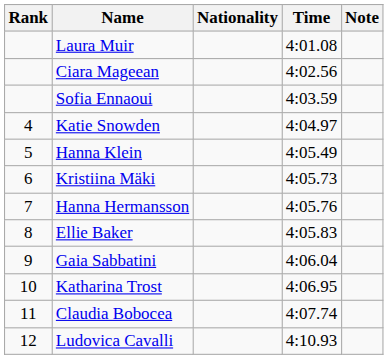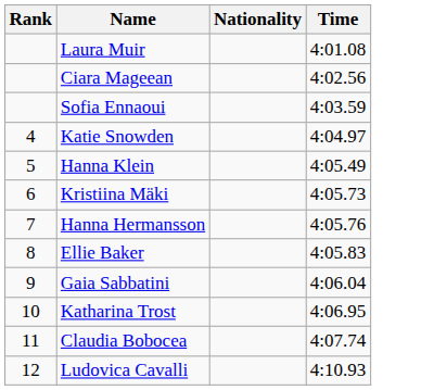 <table class="wikitable sortable" style="text-align:center">
 <tr>
 <th>Rank</th>
 <th>Name</th>
 <th>Nationality</th>
 <th>Time</th>
-<th>Note</th>
 </tr>
 <tr>
 <td></td>
 <td align=left><a href='#'>Laura Muir</a></td>
 <td align=left></td>
 <td>4:01.08</td>
-<td></td>
 </tr>
 <tr>
 <td></td>
 <td align=left><a href='#'>Ciara Mageean</a></td>
 <td align=left></td>
 <td>4:02.56</td>
-<td></td>
 </tr>
 <tr>
 <td></td>
 <td align=left><a href='#'>Sofia Ennaoui</a></td>
 <td align=left></td>
 <td>4:03.59</td>
-<td></td>
 </tr>
 <tr>
 <td>4</td>
 <td align=left><a href='#'>Katie Snowden</a></td>
 <td align=left></td>
 <td>4:04.97</td>
-<td></td>
 </tr>
 <tr>
 <td>5</td>
 <td align=left><a href='#'>Hanna Klein</a></td>
 <td align=left></td>
 <td>4:05.49</td>
-<td></td>
 </tr>
 <tr>
 <td>6</td>
 <td align=left><a href='#'>Kristiina Mäki</a></td>
 <td align=left></td>
 <td>4:05.73</td>
-<td></td>
 </tr>
 <tr>
 <td>7</td>
 <td align=left><a href='#'>Hanna Hermansson</a></td>
 <td align=left></td>
 <td>4:05.76</td>
-<td></td>
 </tr>
 <tr>
 <td>8</td>
 <td align=left><a href='#'>Ellie Baker</a></td>
 <td align=left></td>
 <td>4:05.83</td>
-<td></td>
 </tr>
 <tr>
 <td>9</td>
 <td align=left><a href='#'>Gaia Sabbatini</a></td>
 <td align=left></td>
 <td>4:06.04</td>
-<td></td>
 </tr>
 <tr>
 <td>10</td>
 <td align=left><a href='#'>Katharina Trost</a></td>
 <td align=left></td>
 <td>4:06.95</td>
-<td></td>
 </tr>
 <tr>
 <td>11</td>
 <td align=left><a href='#'>Claudia Bobocea</a></td>
 <td align=left></td>
 <td>4:07.74</td>
-<td></td>
 </tr>
 <tr>
 <td>12</td>
 <td align=left><a href='#'>Ludovica Cavalli</a></td>
 <td align=left></td>
 <td>4:10.93</td>
-<td></td>
 </tr>
 </table>
